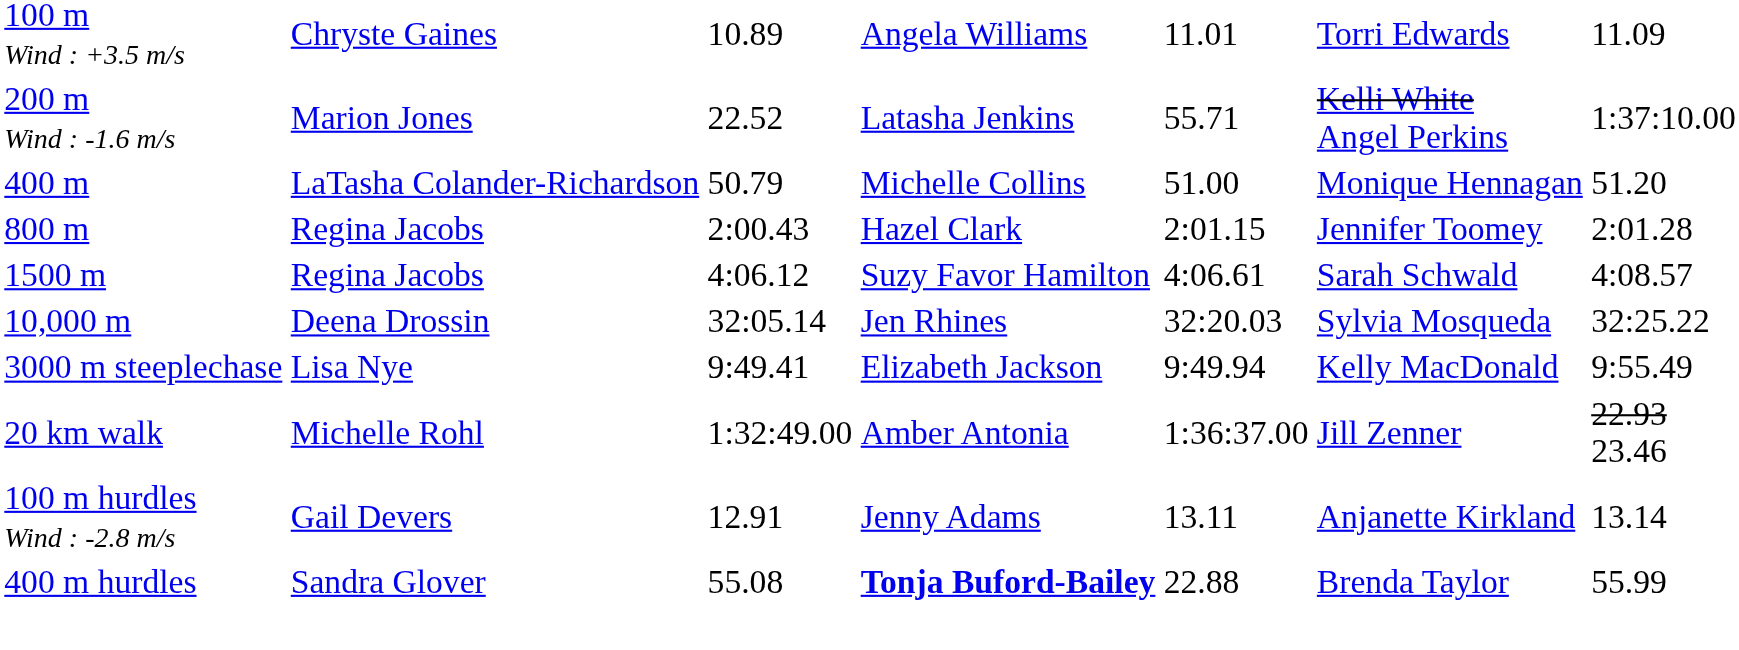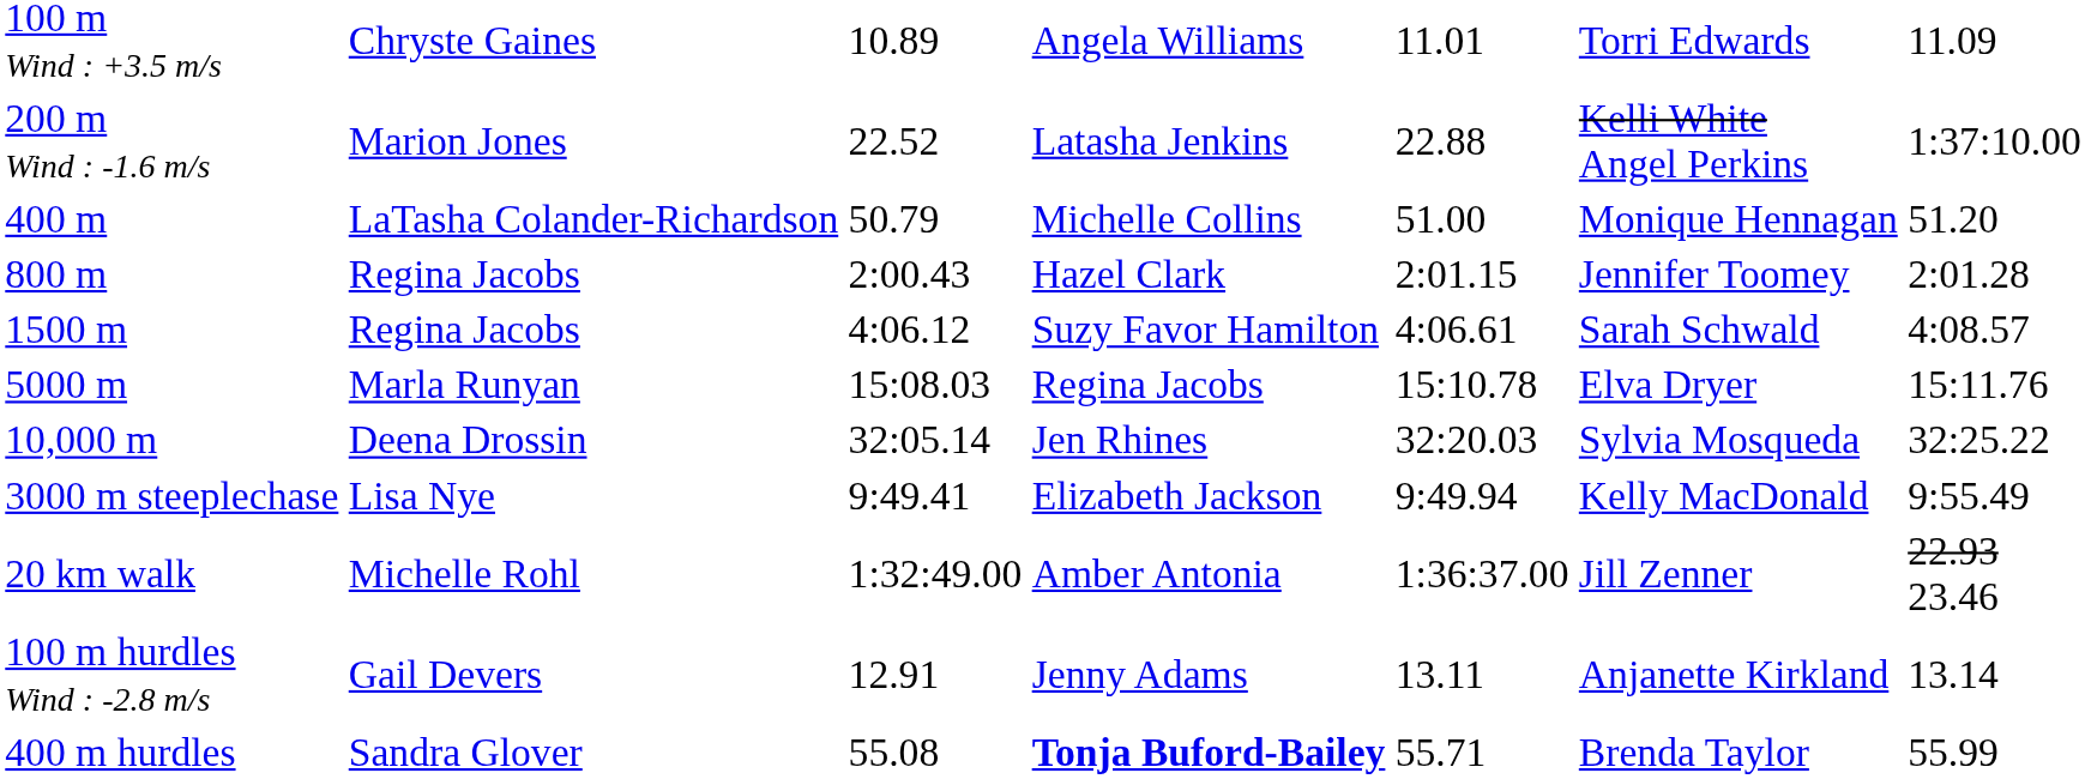 <table>
 <tr>
 <td><a href='#'>100 m</a><br><small><em>Wind : +3.5 m/s</em></small></td>
 <td><a href='#'>Chryste Gaines</a></td>
 <td>10.89</td>
 <td><a href='#'>Angela Williams</a></td>
 <td>11.01</td>
 <td><a href='#'>Torri Edwards</a></td>
 <td>11.09</td>
 </tr>
 <tr>
 <td><a href='#'>200 m</a><br><small><em>Wind : -1.6 m/s</em></small></td>
 <td><a href='#'>Marion Jones</a></td>
 <td>22.52</td>
 <td><a href='#'>Latasha Jenkins</a></td>
-<td>55.71</td>
+<td>22.88</td>
 <td><s><a href='#'>Kelli White</a></s><br><a href='#'>Angel Perkins</a></td>
 <td>1:37:10.00</td>
 </tr>
 <tr>
 <td><a href='#'>400 m</a></td>
 <td><a href='#'>LaTasha Colander-Richardson</a></td>
 <td>50.79</td>
 <td><a href='#'>Michelle Collins</a></td>
 <td>51.00</td>
 <td><a href='#'>Monique Hennagan</a></td>
 <td>51.20</td>
 </tr>
 <tr>
 <td><a href='#'>800 m</a></td>
 <td><a href='#'>Regina Jacobs</a></td>
 <td>2:00.43</td>
 <td><a href='#'>Hazel Clark</a></td>
 <td>2:01.15</td>
 <td><a href='#'>Jennifer Toomey</a></td>
 <td>2:01.28</td>
 </tr>
 <tr>
 <td><a href='#'>1500 m</a></td>
 <td><a href='#'>Regina Jacobs</a></td>
 <td>4:06.12</td>
 <td><a href='#'>Suzy Favor Hamilton</a></td>
 <td>4:06.61</td>
 <td><a href='#'>Sarah Schwald</a></td>
 <td>4:08.57</td>
+</tr>
+<tr>
+<td><a href='#'>5000 m</a></td>
+<td><a href='#'>Marla Runyan</a></td>
+<td>15:08.03</td>
+<td><a href='#'>Regina Jacobs</a></td>
+<td>15:10.78</td>
+<td><a href='#'>Elva Dryer</a></td>
+<td>15:11.76</td>
 </tr>
 <tr>
 <td><a href='#'>10,000 m</a></td>
 <td><a href='#'>Deena Drossin</a></td>
 <td>32:05.14</td>
 <td><a href='#'>Jen Rhines</a></td>
 <td>32:20.03</td>
 <td><a href='#'>Sylvia Mosqueda</a></td>
 <td>32:25.22</td>
 </tr>
 <tr>
 <td><a href='#'>3000 m steeplechase</a></td>
 <td><a href='#'>Lisa Nye</a></td>
 <td>9:49.41</td>
 <td><a href='#'>Elizabeth Jackson</a></td>
 <td>9:49.94</td>
 <td><a href='#'>Kelly MacDonald</a></td>
 <td>9:55.49</td>
 </tr>
 <tr>
 <td><a href='#'>20 km walk</a></td>
 <td><a href='#'>Michelle Rohl</a></td>
 <td>1:32:49.00</td>
 <td><a href='#'>Amber Antonia</a></td>
 <td>1:36:37.00</td>
 <td><a href='#'>Jill Zenner</a></td>
 <td><s>22.93</s><br>23.46</td>
 </tr>
 <tr>
 <td><a href='#'>100 m hurdles</a><br><small><em>Wind : -2.8 m/s</em></small></td>
 <td><a href='#'>Gail Devers</a></td>
 <td>12.91</td>
 <td><a href='#'>Jenny Adams</a></td>
 <td>13.11</td>
 <td><a href='#'>Anjanette Kirkland</a></td>
 <td>13.14</td>
 </tr>
 <tr>
 <td><a href='#'>400 m hurdles</a></td>
 <td><a href='#'>Sandra Glover</a></td>
 <td>55.08</td>
 <td><strong><a href='#'>Tonja Buford-Bailey</a></strong></td>
-<td>22.88</td>
+<td>55.71</td>
 <td><a href='#'>Brenda Taylor</a></td>
 <td>55.99</td>
 </tr>
 </table>
